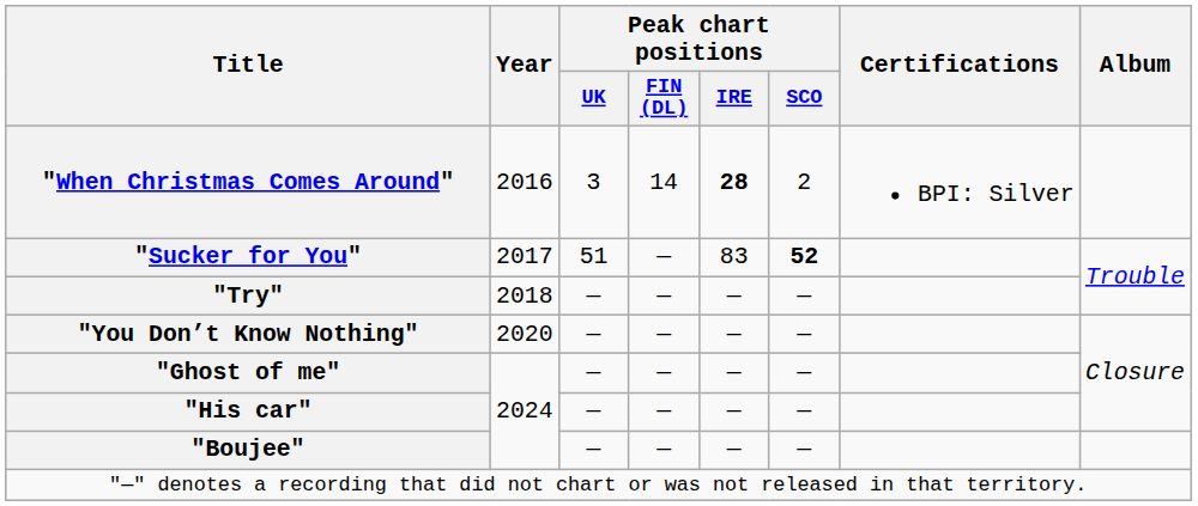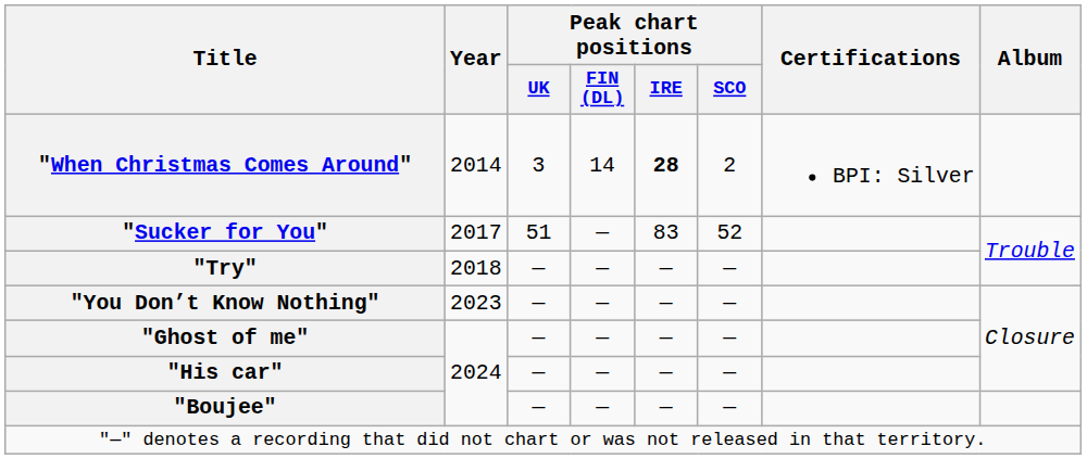 <table class="wikitable plainrowheaders" style="text-align:center;">
 <tr>
 <th scope="col" rowspan="2" style="width:20em;">Title</th>
 <th scope="col" rowspan="2" style="width:1em;">Year</th>
 <th scope="col" colspan="4">Peak chart positions</th>
 <th scope="col" rowspan="2">Certifications</th>
 <th scope="col" rowspan="2">Album</th>
 </tr>
 <tr>
 <th scope="col" style="width:3em;font-size:85%;"><a href='#'>UK</a><br></th>
 <th scope="col" style="width:3em;font-size:85%;"><a href='#'>FIN (DL)</a><br></th>
 <th scope="col" style="width:3em;font-size:85%;"><a href='#'>IRE</a><br></th>
 <th scope="col" style="width:3em;font-size:85%;"><a href='#'>SCO</a><br></th>
 </tr>
 <tr>
 <th scope="row">"<a href='#'>When Christmas Comes Around</a>"</th>
-<td>2016</td>
+<td>2014</td>
 <td>3</td>
 <td>14</td>
 <td><strong>28</strong></td>
 <td>2</td>
 <td><br><ul><li>BPI: Silver</li></ul></td>
 <td></td>
 </tr>
 <tr>
 <th scope="row">"<a href='#'>Sucker for You</a>"</th>
 <td>2017</td>
 <td>51</td>
 <td>—</td>
 <td>83</td>
-<td><strong>52</strong></td>
+<td>52</td>
 <td></td>
 <td rowspan="2"><em><a href='#'>Trouble</a></em></td>
 </tr>
 <tr>
 <th scope="row">"Try"</th>
 <td>2018</td>
 <td>—</td>
 <td>—</td>
 <td>—</td>
 <td>—</td>
 <td></td>
 </tr>
 <tr>
 <th scope="row">"You Don’t Know Nothing"</th>
-<td>2020</td>
+<td>2023</td>
 <td>—</td>
 <td>—</td>
 <td>—</td>
 <td>—</td>
 <td></td>
 <td rowspan="3"><em>Closure</em></td>
 </tr>
 <tr>
 <th scope="row">"Ghost of me"</th>
 <td rowspan="3">2024</td>
 <td>—</td>
 <td>—</td>
 <td>—</td>
 <td>—</td>
 <td></td>
 </tr>
 <tr>
 <th scope="row">"His car"</th>
 <td>—</td>
 <td>—</td>
 <td>—</td>
 <td>—</td>
 <td></td>
 </tr>
 <tr>
 <th scope="row">"Boujee"</th>
 <td>—</td>
 <td>—</td>
 <td>—</td>
 <td>—</td>
 <td></td>
 <td></td>
 </tr>
 <tr>
 <td colspan="15" style="font-size:85%">"—" denotes a recording that did not chart or was not released in that territory.</td>
 </tr>
 </table>
